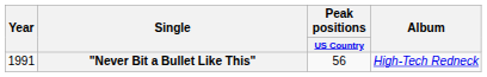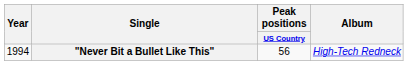 <table class="wikitable plainrowheaders" style="text-align:center;">
 <tr>
 <th scope="col" rowspan="2">Year</th>
 <th scope="col" rowspan="2" style="width:22em;">Single</th>
 <th scope="col">Peak positions</th>
 <th scope="col" rowspan="2">Album</th>
 </tr>
 <tr>
 <th scope="col" style="width:6.5em;font-size:75%;"><a href='#'>US Country</a><br></th>
 </tr>
 <tr>
-<td>1991</td>
+<td>1994</td>
 <th scope="row">"Never Bit a Bullet Like This"<br></th>
 <td>56</td>
 <td align="left"><em><a href='#'>High-Tech Redneck</a></em></td>
 </tr>
 </table>
